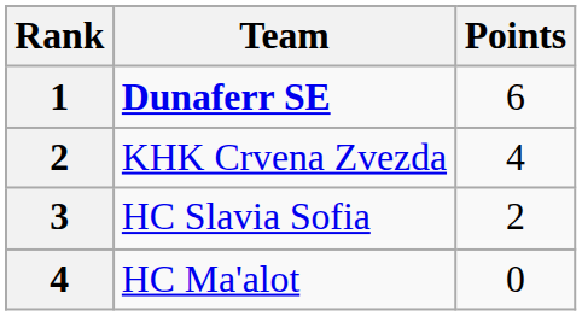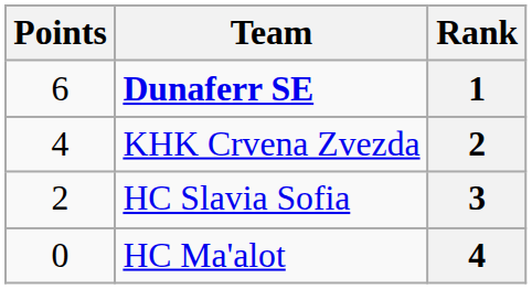 <table class="wikitable" style="text-align: center;">
 <tr>
+<th>Points</th>
+<th>Team</th>
 <th>Rank</th>
-<th>Team</th>
-<th>Points</th>
 </tr>
 <tr>
+<td>6</td>
+<td style="text-align: left;"> <strong><a href='#'>Dunaferr SE</a></strong></td>
 <th>1</th>
-<td style="text-align: left;"> <strong><a href='#'>Dunaferr SE</a></strong></td>
-<td>6</td>
 </tr>
 <tr>
+<td>4</td>
+<td style="text-align: left;"> <a href='#'>KHK Crvena Zvezda</a></td>
 <th>2</th>
-<td style="text-align: left;"> <a href='#'>KHK Crvena Zvezda</a></td>
-<td>4</td>
 </tr>
 <tr>
+<td>2</td>
+<td style="text-align: left;"> <a href='#'>HC Slavia Sofia</a></td>
 <th>3</th>
-<td style="text-align: left;"> <a href='#'>HC Slavia Sofia</a></td>
-<td>2</td>
 </tr>
 <tr>
+<td>0</td>
+<td style="text-align: left;"> <a href='#'>HC Ma'alot</a></td>
 <th>4</th>
-<td style="text-align: left;"> <a href='#'>HC Ma'alot</a></td>
-<td>0</td>
 </tr>
 </table>
